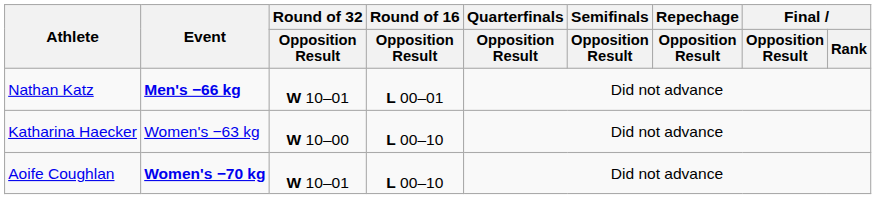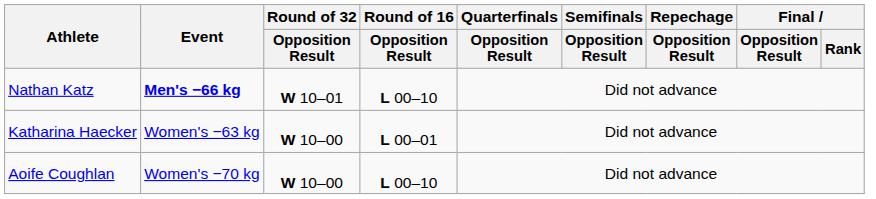 <table class=wikitable style=font-size:90%;text-align:center>
 <tr>
 <th rowspan=2>Athlete</th>
 <th rowspan=2>Event</th>
 <th>Round of 32</th>
 <th>Round of 16</th>
 <th>Quarterfinals</th>
 <th>Semifinals</th>
 <th>Repechage</th>
 <th colspan=2>Final / </th>
 </tr>
 <tr style=font-size:95%>
 <th>Opposition<br>Result</th>
 <th>Opposition<br>Result</th>
 <th>Opposition<br>Result</th>
 <th>Opposition<br>Result</th>
 <th>Opposition<br>Result</th>
 <th>Opposition<br>Result</th>
 <th>Rank</th>
 </tr>
 <tr>
 <td align=left><a href='#'>Nathan Katz</a></td>
 <td align=left><strong><a href='#'>Men's −66 kg</a></strong></td>
 <td><br> <strong>W</strong> 10–01</td>
-<td> <br> <strong>L</strong> 00–01</td>
+<td> <br> <strong>L</strong> 00–10</td>
 <td colspan="5">Did not advance</td>
 </tr>
 <tr>
 <td align=left><a href='#'>Katharina Haecker</a></td>
 <td align=left><a href='#'>Women's −63 kg</a></td>
 <td> <br> <strong>W</strong> 10–00</td>
-<td> <br> <strong>L</strong> 00–10</td>
+<td> <br> <strong>L</strong> 00–01</td>
 <td colspan="5">Did not advance</td>
 </tr>
 <tr>
 <td align=left><a href='#'>Aoife Coughlan</a></td>
-<td align=left><strong><a href='#'>Women's −70 kg</a></strong></td>
-<td><br> <strong>W</strong> 10–01</td>
+<td align=left><a href='#'>Women's −70 kg</a></td>
+<td> <br> <strong>W</strong> 10–00</td>
 <td><br> <strong>L</strong> 00–10</td>
 <td colspan="5">Did not advance</td>
 </tr>
 </table>
